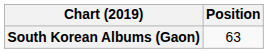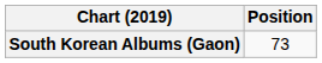 <table class="wikitable plainrowheaders" style="text-align:center">
 <tr>
 <th scope="col">Chart (2019)</th>
 <th scope="col">Position</th>
 </tr>
 <tr>
 <th scope="row">South Korean Albums (Gaon)</th>
-<td>63</td>
+<td>73</td>
 </tr>
 </table>
